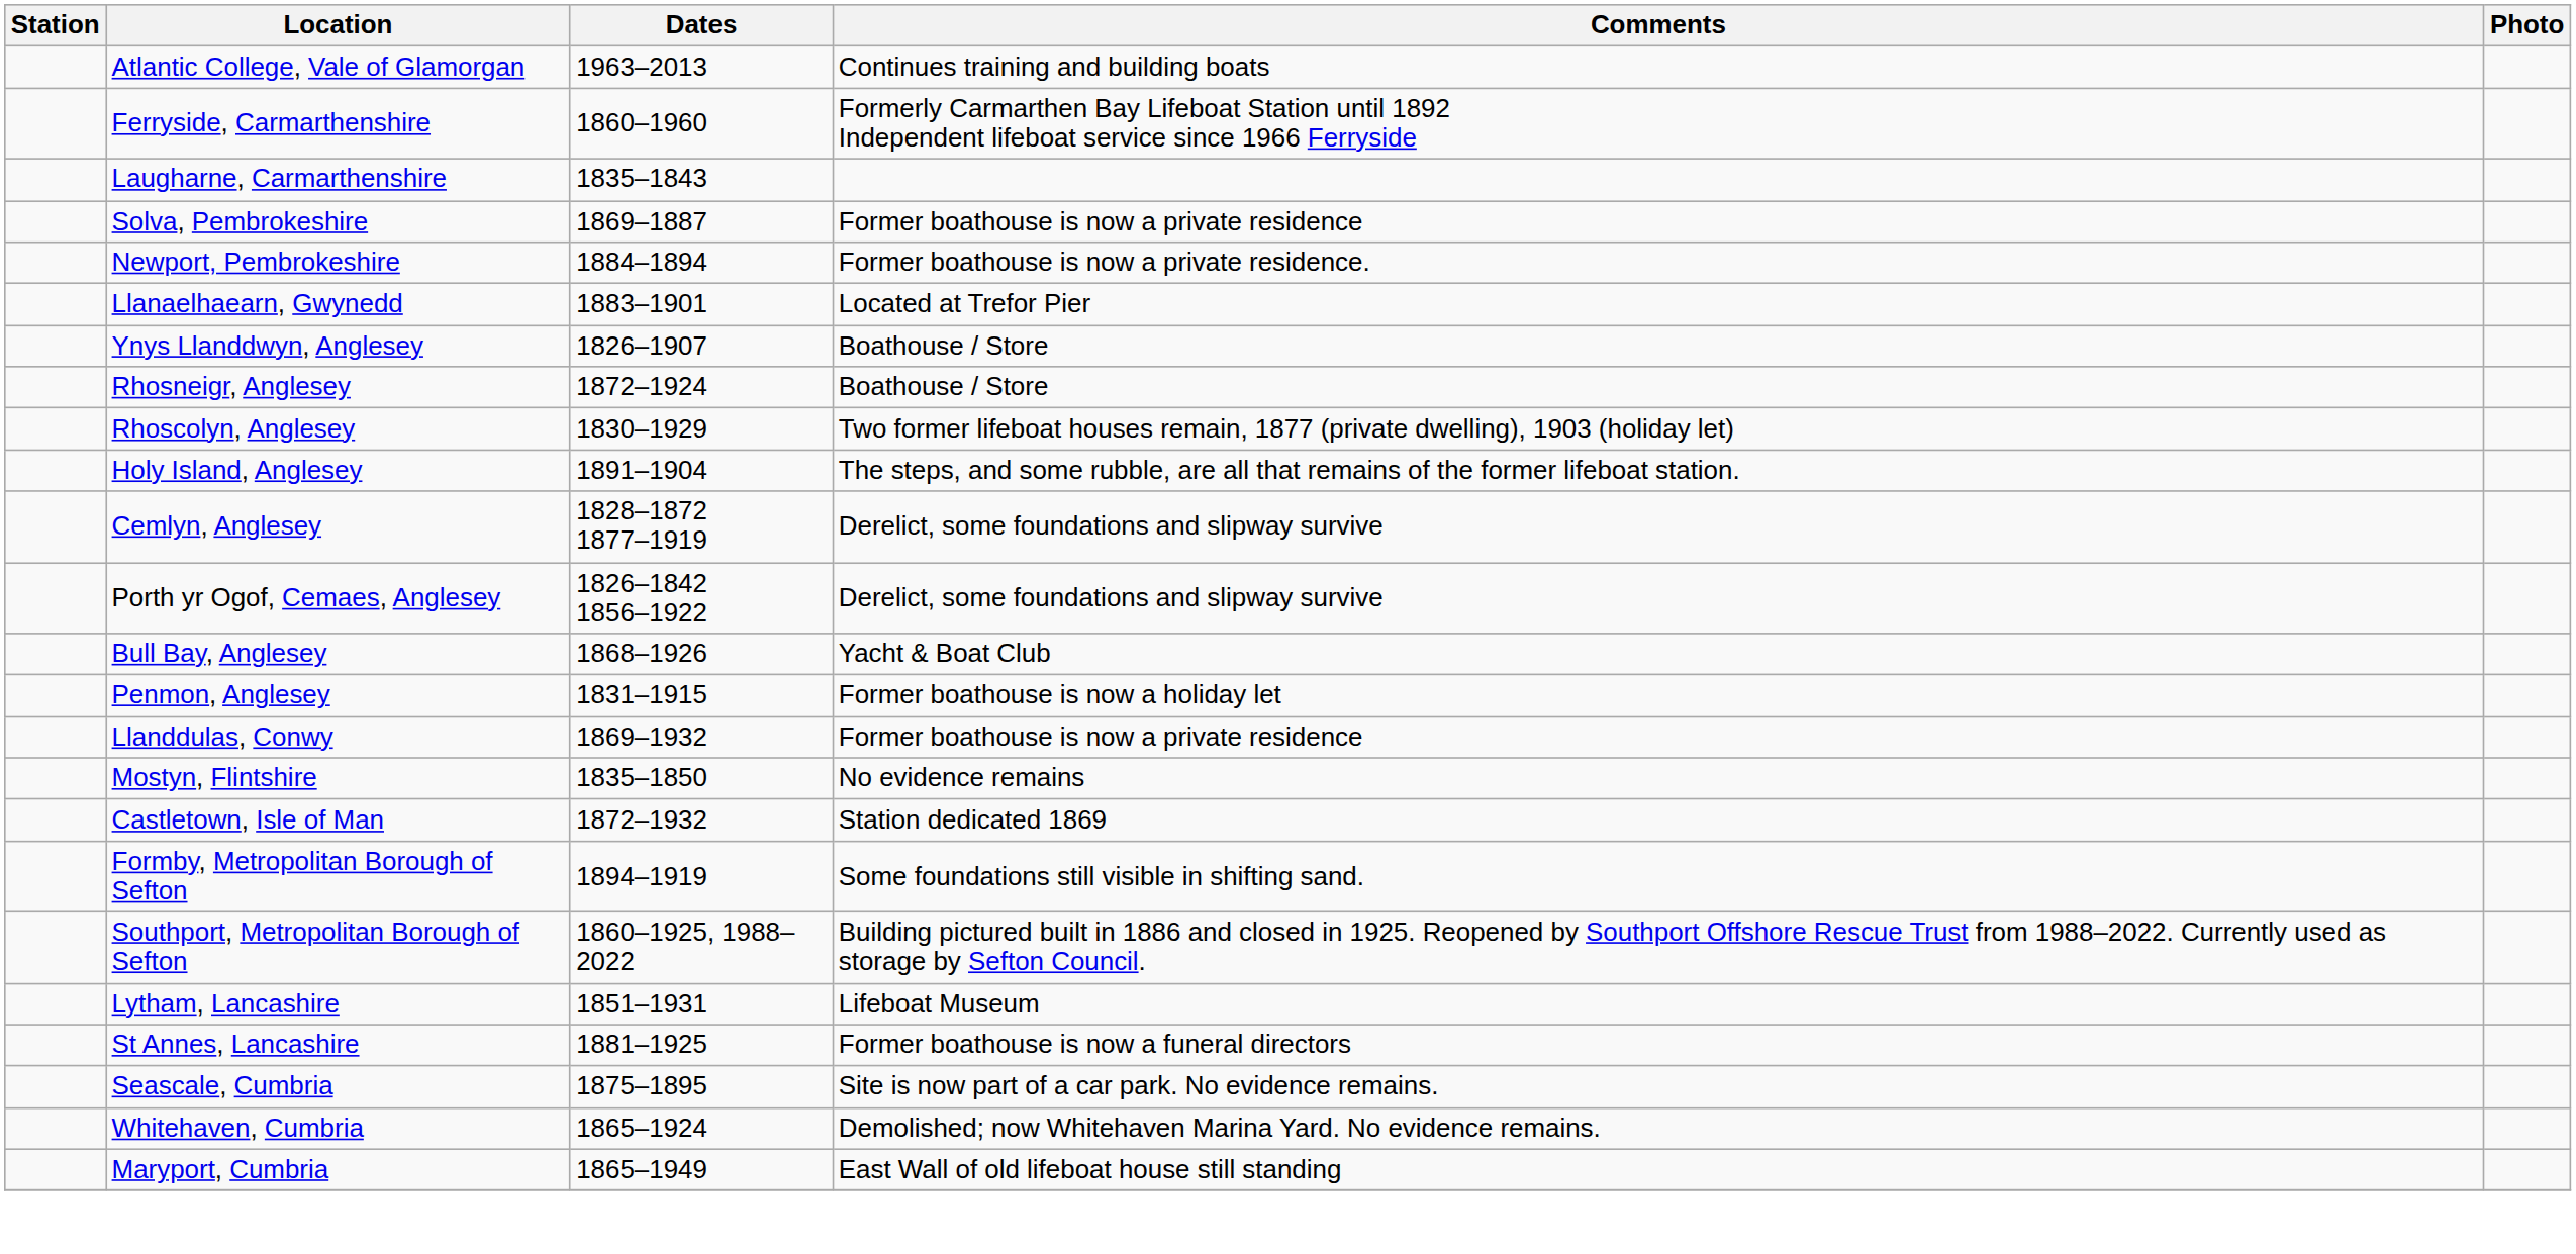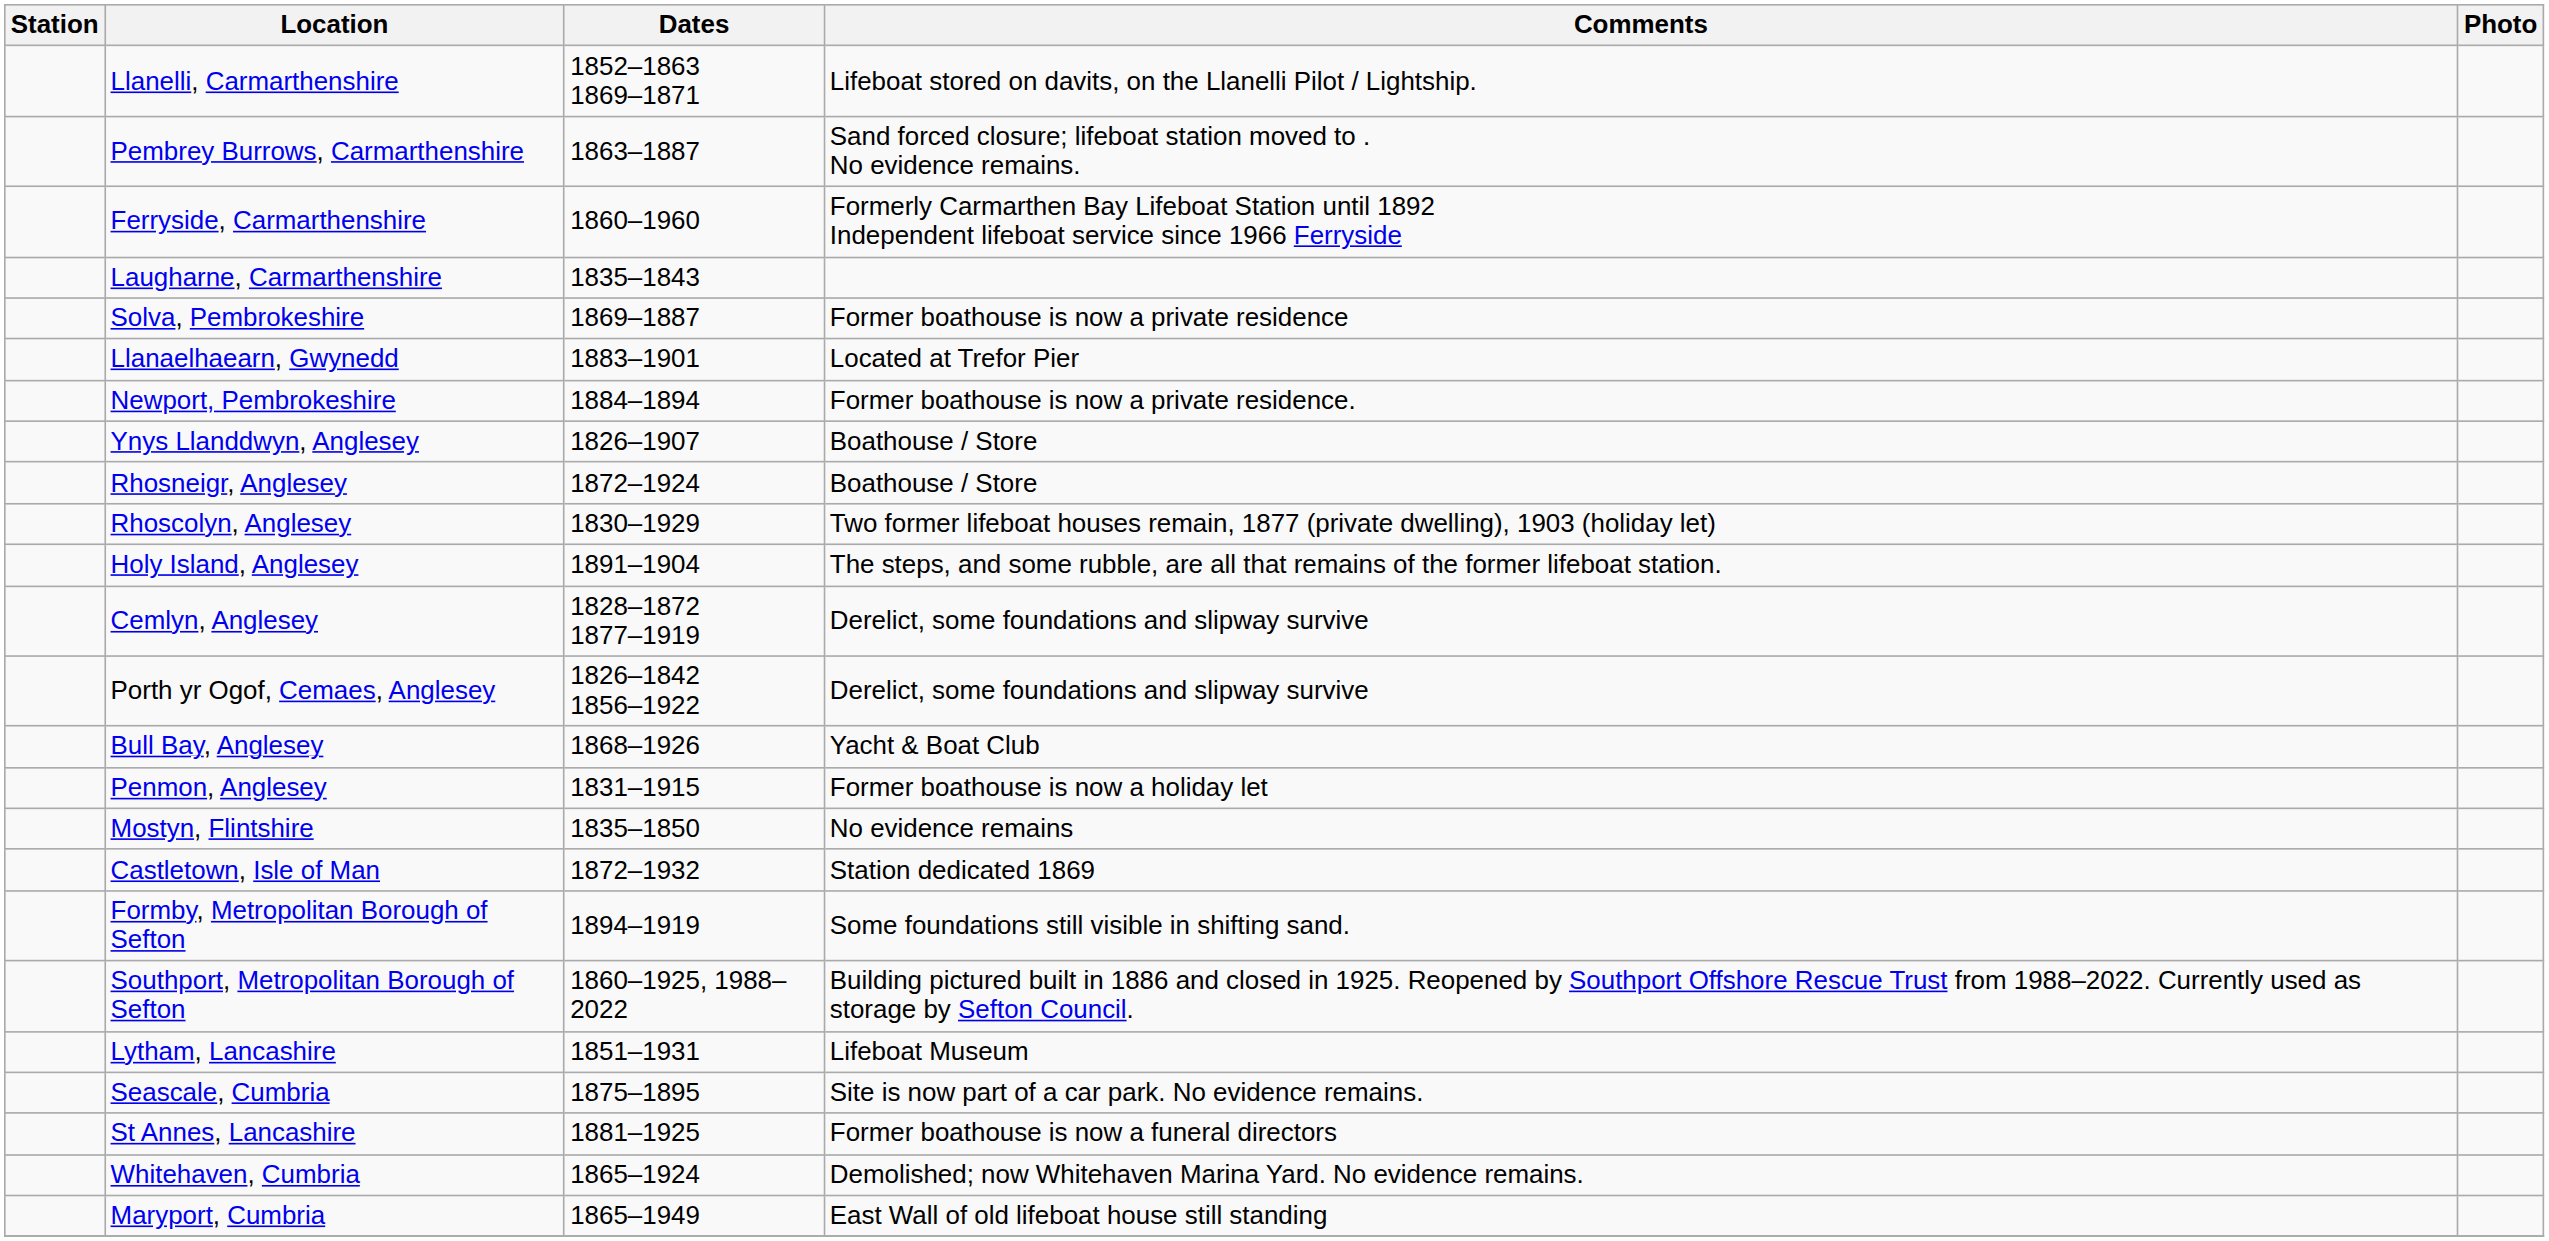 <table class="wikitable">
 <tr>
 <th>Station</th>
 <th>Location</th>
 <th>Dates</th>
 <th>Comments</th>
 <th>Photo</th>
 </tr>
 <tr>
 <td></td>
-<td><a href='#'>Atlantic College</a>, <a href='#'>Vale of Glamorgan</a></td>
-<td>1963–2013</td>
-<td>Continues training and building boats</td>
+<td><a href='#'>Llanelli</a>, <a href='#'>Carmarthenshire</a></td>
+<td>1852–1863<br>1869–1871</td>
+<td>Lifeboat stored on davits, on the Llanelli Pilot / Lightship.</td>
+<td></td>
+</tr>
+<tr>
+<td></td>
+<td><a href='#'>Pembrey Burrows</a>, <a href='#'>Carmarthenshire</a></td>
+<td>1863–1887</td>
+<td>Sand forced closure; lifeboat station moved to .<br>No evidence remains.</td>
 <td></td>
 </tr>
 <tr>
 <td></td>
 <td><a href='#'>Ferryside</a>, <a href='#'>Carmarthenshire</a></td>
 <td>1860–1960</td>
 <td>Formerly Carmarthen Bay Lifeboat Station until 1892<br>Independent lifeboat service since 1966 <a href='#'>Ferryside</a></td>
 <td></td>
 </tr>
 <tr>
 <td></td>
 <td><a href='#'>Laugharne</a>, <a href='#'>Carmarthenshire</a></td>
 <td>1835–1843</td>
 <td></td>
 <td></td>
 </tr>
 <tr>
 <td></td>
 <td><a href='#'>Solva</a>, <a href='#'>Pembrokeshire</a></td>
 <td>1869–1887</td>
 <td>Former boathouse is now a private residence</td>
 <td></td>
 </tr>
 <tr>
 <td></td>
-<td><a href='#'>Newport, Pembrokeshire</a></td>
-<td>1884–1894</td>
-<td>Former boathouse is now a private residence.<br></td>
+<td><a href='#'>Llanaelhaearn</a>, <a href='#'>Gwynedd</a></td>
+<td>1883–1901</td>
+<td>Located at Trefor Pier</td>
 <td></td>
 </tr>
 <tr>
 <td></td>
-<td><a href='#'>Llanaelhaearn</a>, <a href='#'>Gwynedd</a></td>
-<td>1883–1901</td>
-<td>Located at Trefor Pier</td>
+<td><a href='#'>Newport, Pembrokeshire</a></td>
+<td>1884–1894</td>
+<td>Former boathouse is now a private residence.<br></td>
 <td></td>
 </tr>
 <tr>
 <td></td>
 <td><a href='#'>Ynys Llanddwyn</a>, <a href='#'>Anglesey</a></td>
 <td>1826–1907</td>
 <td>Boathouse / Store</td>
 <td></td>
 </tr>
 <tr>
 <td></td>
 <td><a href='#'>Rhosneigr</a>, <a href='#'>Anglesey</a></td>
 <td>1872–1924</td>
 <td>Boathouse / Store</td>
 <td></td>
 </tr>
 <tr>
 <td></td>
 <td><a href='#'>Rhoscolyn</a>, <a href='#'>Anglesey</a></td>
 <td>1830–1929</td>
 <td>Two former lifeboat houses remain, 1877 (private dwelling), 1903 (holiday let)</td>
 <td><br></td>
 </tr>
 <tr>
 <td></td>
 <td><a href='#'>Holy Island</a>, <a href='#'>Anglesey</a></td>
 <td>1891–1904</td>
 <td>The steps, and some rubble, are all that remains of the former lifeboat station.</td>
 <td></td>
 </tr>
 <tr>
 <td></td>
 <td><a href='#'>Cemlyn</a>, <a href='#'>Anglesey</a></td>
 <td>1828–1872<br>1877–1919</td>
 <td>Derelict, some foundations and slipway survive</td>
 <td></td>
 </tr>
 <tr>
 <td></td>
 <td>Porth yr Ogof, <a href='#'>Cemaes</a>, <a href='#'>Anglesey</a></td>
 <td>1826–1842<br>1856–1922</td>
 <td>Derelict, some foundations and slipway survive</td>
 <td></td>
 </tr>
 <tr>
 <td></td>
 <td><a href='#'>Bull Bay</a>, <a href='#'>Anglesey</a></td>
 <td>1868–1926</td>
 <td>Yacht & Boat Club</td>
 <td></td>
 </tr>
 <tr>
 <td></td>
 <td><a href='#'>Penmon</a>, <a href='#'>Anglesey</a></td>
 <td>1831–1915</td>
 <td>Former boathouse is now a holiday let</td>
 <td></td>
 </tr>
 <tr>
 <td></td>
-<td><a href='#'>Llanddulas</a>, <a href='#'>Conwy</a></td>
-<td>1869–1932</td>
-<td>Former boathouse is now a private residence</td>
-<td></td>
-</tr>
-<tr>
-<td></td>
 <td><a href='#'>Mostyn</a>, <a href='#'>Flintshire</a></td>
 <td>1835–1850</td>
 <td>No evidence remains</td>
 <td></td>
 </tr>
 <tr>
 <td></td>
 <td><a href='#'>Castletown</a>, <a href='#'>Isle of Man</a></td>
 <td>1872–1932</td>
 <td>Station dedicated 1869</td>
 <td></td>
 </tr>
 <tr>
 <td></td>
 <td><a href='#'>Formby</a>, <a href='#'>Metropolitan Borough of Sefton</a></td>
 <td>1894–1919</td>
 <td>Some foundations still visible in shifting sand.</td>
 <td></td>
 </tr>
 <tr>
 <td></td>
 <td><a href='#'>Southport</a>, <a href='#'>Metropolitan Borough of Sefton</a></td>
 <td>1860–1925, 1988–2022</td>
 <td>Building pictured built in 1886 and closed in 1925. Reopened by <a href='#'>Southport Offshore Rescue Trust</a> from 1988–2022. Currently used as storage by <a href='#'>Sefton Council</a>.</td>
 <td></td>
 </tr>
 <tr>
 <td></td>
 <td><a href='#'>Lytham</a>, <a href='#'>Lancashire</a></td>
 <td>1851–1931</td>
 <td>Lifeboat Museum</td>
 <td></td>
 </tr>
 <tr>
 <td></td>
-<td><a href='#'>St Annes</a>, <a href='#'>Lancashire</a></td>
-<td>1881–1925</td>
-<td>Former boathouse is now a funeral directors</td>
+<td><a href='#'>Seascale</a>, <a href='#'>Cumbria</a></td>
+<td>1875–1895</td>
+<td>Site is now part of a car park. No evidence remains.</td>
 <td></td>
 </tr>
 <tr>
 <td></td>
-<td><a href='#'>Seascale</a>, <a href='#'>Cumbria</a></td>
-<td>1875–1895</td>
-<td>Site is now part of a car park. No evidence remains.</td>
+<td><a href='#'>St Annes</a>, <a href='#'>Lancashire</a></td>
+<td>1881–1925</td>
+<td>Former boathouse is now a funeral directors</td>
 <td></td>
 </tr>
 <tr>
 <td></td>
 <td><a href='#'>Whitehaven</a>, <a href='#'>Cumbria</a></td>
 <td>1865–1924</td>
 <td>Demolished; now Whitehaven Marina Yard. No evidence remains.</td>
 <td></td>
 </tr>
 <tr>
 <td></td>
 <td><a href='#'>Maryport</a>, <a href='#'>Cumbria</a></td>
 <td>1865–1949</td>
 <td>East Wall of old lifeboat house still standing</td>
 <td></td>
 </tr>
 <tr>
 </tr>
 </table>
